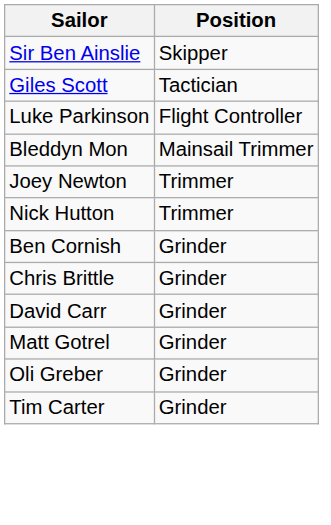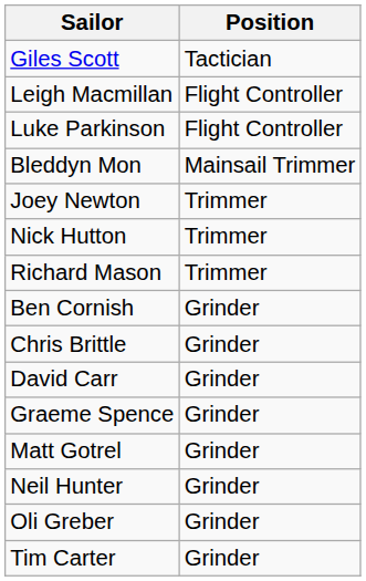 <table class="wikitable">
 <tr>
 <th>Sailor</th>
 <th>Position</th>
 </tr>
 <tr>
-<td> <a href='#'>Sir Ben Ainslie</a></td>
-<td>Skipper</td>
+<td> <a href='#'>Giles Scott</a></td>
+<td>Tactician</td>
 </tr>
 <tr>
-<td> <a href='#'>Giles Scott</a></td>
-<td>Tactician</td>
+<td> Leigh Macmillan</td>
+<td>Flight Controller</td>
 </tr>
 <tr>
 <td> Luke Parkinson</td>
 <td>Flight Controller</td>
 </tr>
 <tr>
 <td> Bleddyn Mon</td>
 <td>Mainsail Trimmer</td>
 </tr>
 <tr>
 <td> Joey Newton</td>
 <td>Trimmer</td>
 </tr>
 <tr>
 <td> Nick Hutton</td>
 <td>Trimmer</td>
 </tr>
 <tr>
+<td> Richard Mason</td>
+<td>Trimmer</td>
+</tr>
+<tr>
 <td> Ben Cornish</td>
 <td>Grinder</td>
 </tr>
 <tr>
 <td> Chris Brittle</td>
 <td>Grinder</td>
 </tr>
 <tr>
 <td> David Carr</td>
 <td>Grinder</td>
 </tr>
 <tr>
+<td> Graeme Spence</td>
+<td>Grinder</td>
+</tr>
+<tr>
 <td> Matt Gotrel</td>
+<td>Grinder</td>
+</tr>
+<tr>
+<td> Neil Hunter</td>
 <td>Grinder</td>
 </tr>
 <tr>
 <td> Oli Greber</td>
 <td>Grinder</td>
 </tr>
 <tr>
 <td> Tim Carter</td>
 <td>Grinder</td>
 </tr>
 </table>
